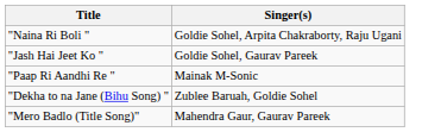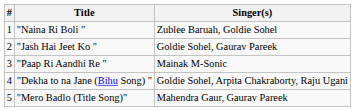 <table class="wikitable" style="font-size:95%;">
 <tr>
+<th>#</th>
 <th>Title</th>
 <th>Singer(s)</th>
 </tr>
 <tr>
+<td>1</td>
 <td>"Naina Ri Boli "</td>
-<td>Goldie Sohel, Arpita Chakraborty, Raju Ugani</td>
+<td>Zublee Baruah, Goldie Sohel</td>
 </tr>
 <tr>
+<td>2</td>
 <td>"Jash Hai Jeet Ko "</td>
 <td>Goldie Sohel, Gaurav Pareek</td>
 </tr>
 <tr>
+<td>3</td>
 <td>"Paap Ri Aandhi Re "</td>
 <td>Mainak M-Sonic</td>
 </tr>
 <tr>
+<td>4</td>
 <td>"Dekha to na Jane (<a href='#'>Bihu</a> Song) "</td>
-<td>Zublee Baruah, Goldie Sohel</td>
+<td>Goldie Sohel, Arpita Chakraborty, Raju Ugani</td>
 </tr>
 <tr>
+<td>5</td>
 <td>"Mero Badlo (Title Song)"</td>
 <td>Mahendra Gaur, Gaurav Pareek</td>
 </tr>
 </table>
